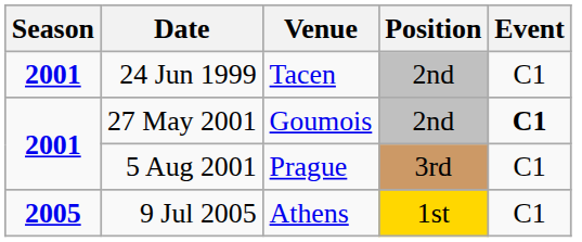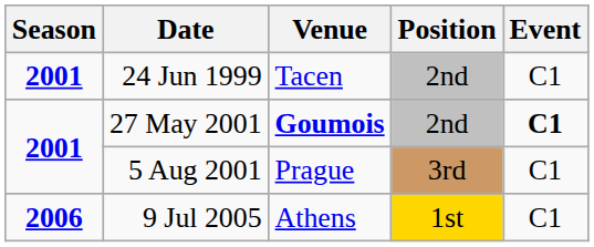 <table class="wikitable" style="text-align:center; font-size:95%;">
 <tr>
 <th>Season</th>
 <th>Date</th>
 <th>Venue</th>
 <th>Position</th>
 <th>Event</th>
 </tr>
 <tr>
 <td><strong><a href='#'>2001</a></strong></td>
 <td align=right>24 Jun 1999</td>
 <td align=left><a href='#'>Tacen</a></td>
 <td bgcolor=silver>2nd</td>
 <td>C1</td>
 </tr>
 <tr>
 <td rowspan=2><strong><a href='#'>2001</a></strong></td>
 <td align=right>27 May 2001</td>
-<td align=left><a href='#'>Goumois</a></td>
+<td align=left><strong><a href='#'>Goumois</a></strong></td>
 <td bgcolor=silver>2nd</td>
 <td><strong>C1</strong></td>
 </tr>
 <tr>
 <td align=right>5 Aug 2001</td>
 <td align=left><a href='#'>Prague</a></td>
 <td bgcolor=cc9966>3rd</td>
 <td>C1</td>
 </tr>
 <tr>
-<td><strong><a href='#'>2005</a></strong></td>
+<td><strong><a href='#'>2006</a></strong></td>
 <td align=right>9 Jul 2005</td>
 <td align=left><a href='#'>Athens</a></td>
 <td bgcolor=gold>1st</td>
 <td>C1</td>
 </tr>
 </table>
